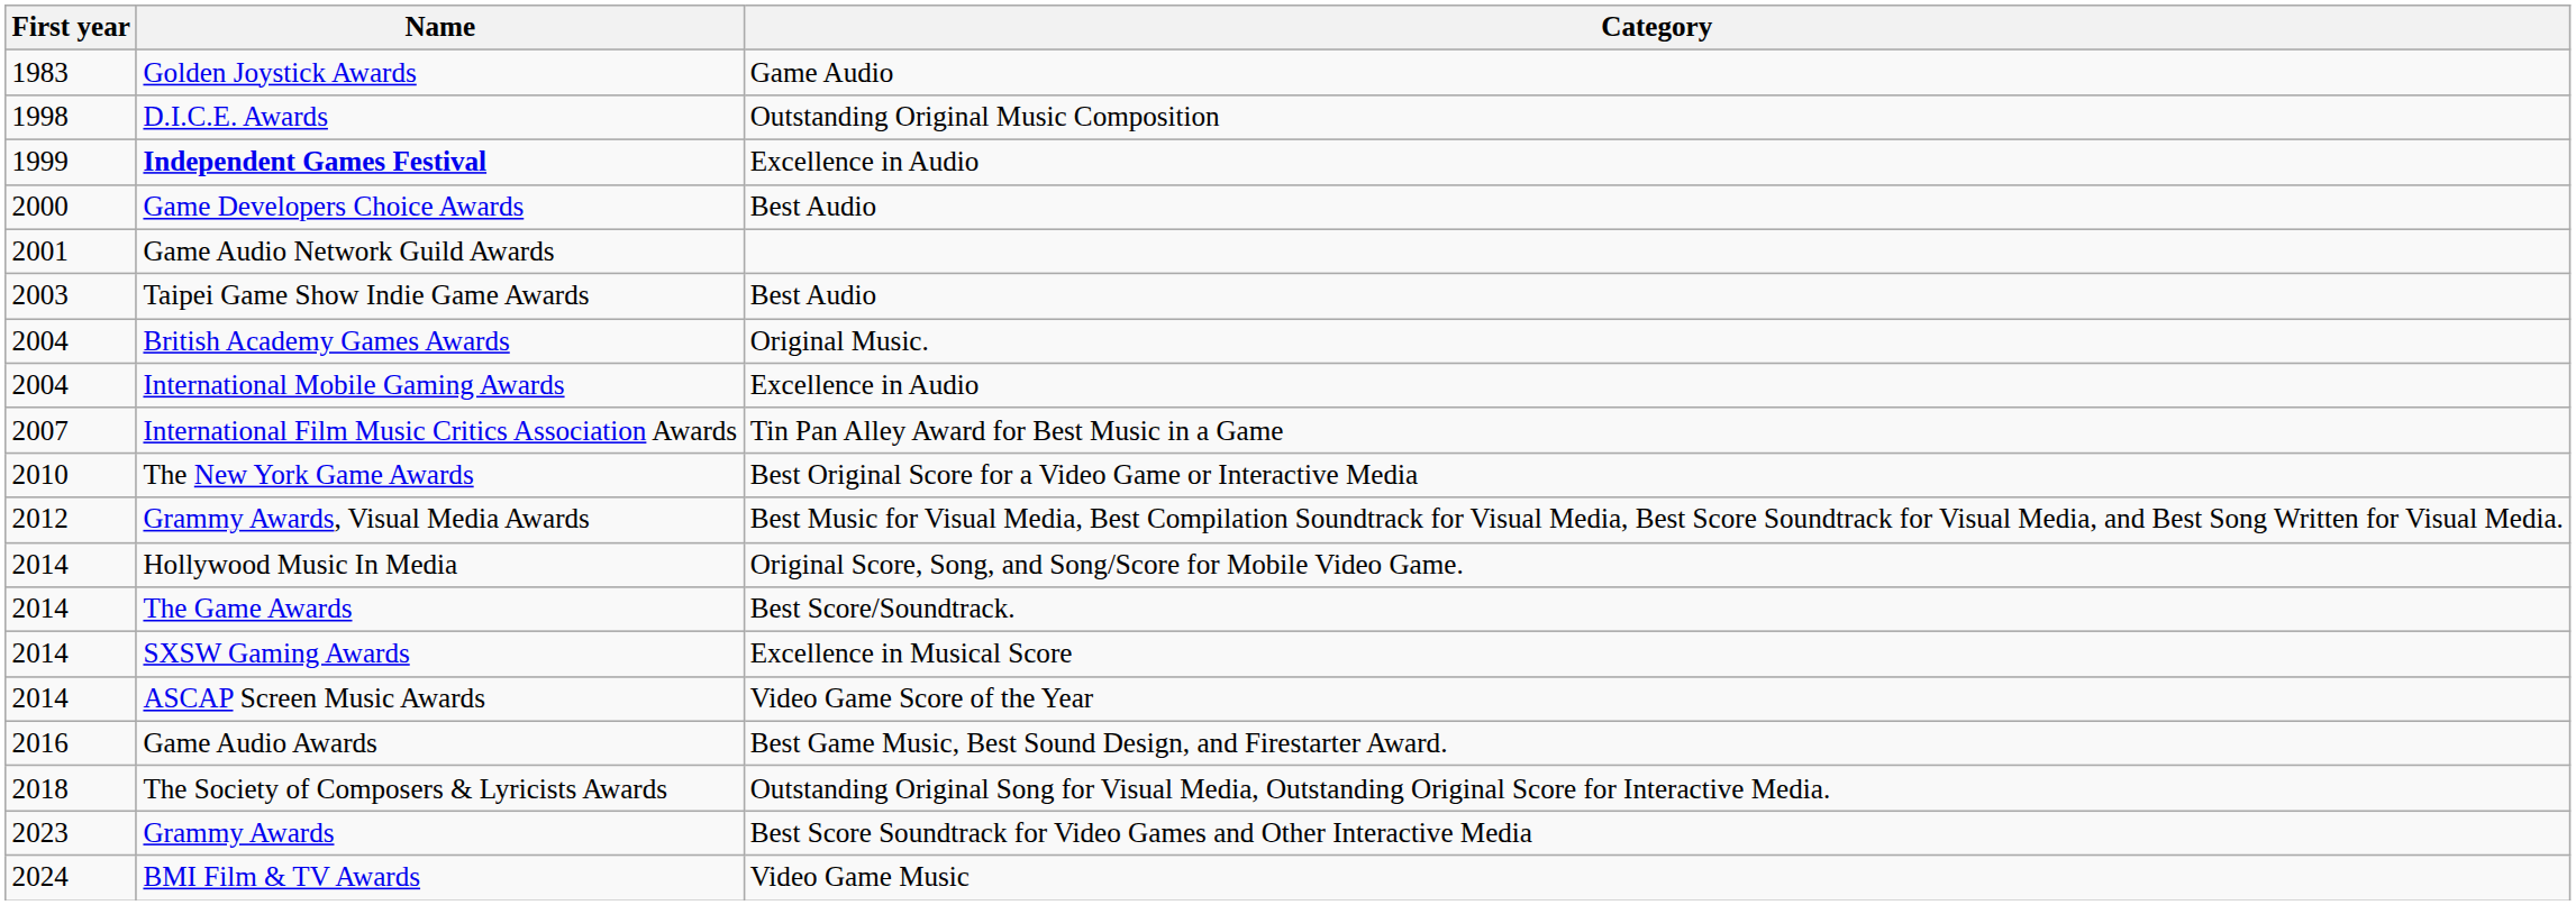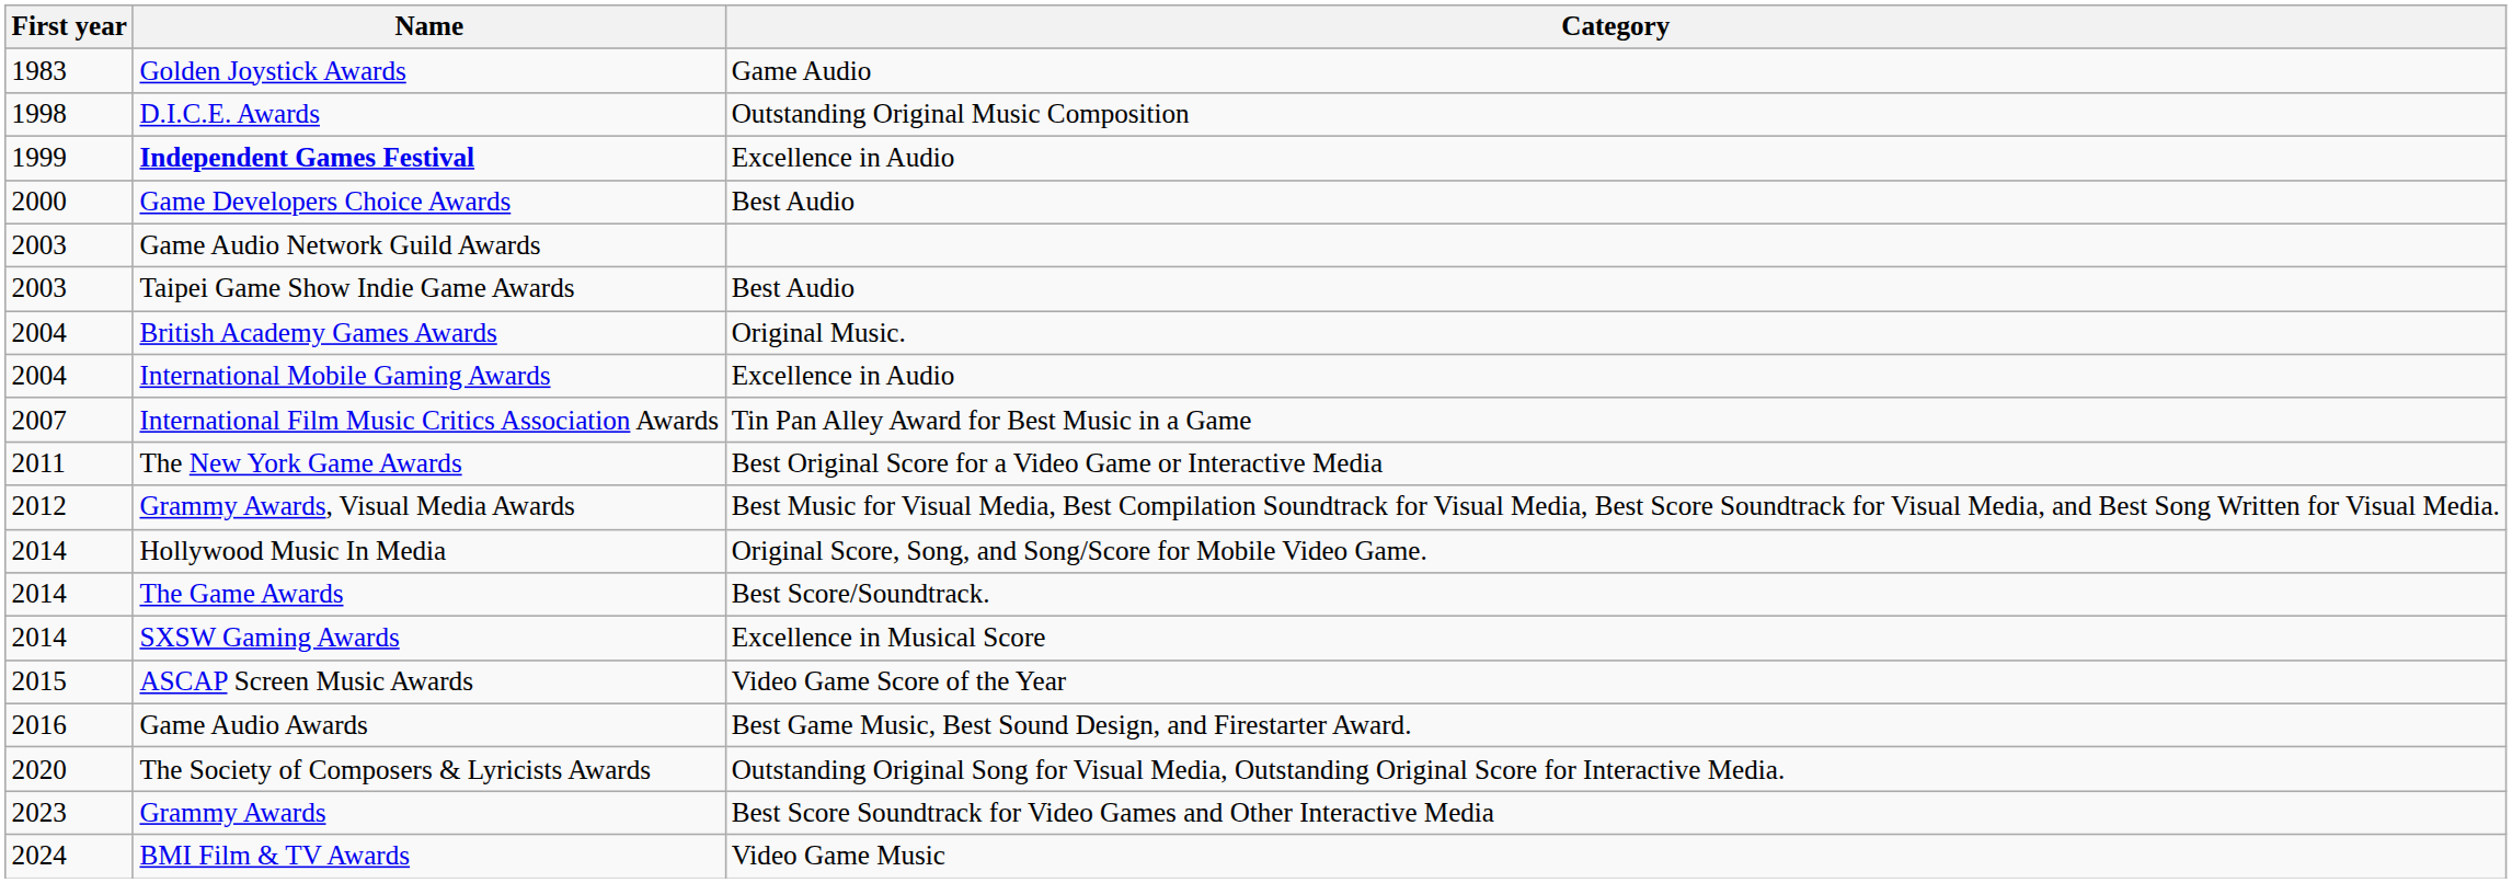 <table class="wikitable"3>
 <tr>
 <th>First year</th>
 <th>Name</th>
 <th>Category</th>
 </tr>
 <tr>
 <td>1983</td>
 <td><a href='#'>Golden Joystick Awards</a></td>
 <td>Game Audio</td>
 </tr>
 <tr>
 <td>1998</td>
 <td><a href='#'>D.I.C.E. Awards</a></td>
 <td>Outstanding Original Music Composition</td>
 </tr>
 <tr>
 <td>1999</td>
 <td><strong><a href='#'>Independent Games Festival</a></strong></td>
 <td>Excellence in Audio</td>
 </tr>
 <tr>
 <td>2000</td>
 <td><a href='#'>Game Developers Choice Awards</a></td>
 <td>Best Audio</td>
 </tr>
 <tr>
-<td>2001</td>
+<td>2003</td>
 <td>Game Audio Network Guild Awards</td>
 <td></td>
 </tr>
 <tr>
 <td>2003</td>
 <td>Taipei Game Show Indie Game Awards</td>
 <td>Best Audio</td>
 </tr>
 <tr>
 <td>2004</td>
 <td><a href='#'>British Academy Games Awards</a></td>
 <td>Original Music.</td>
 </tr>
 <tr>
 <td>2004</td>
 <td><a href='#'>International Mobile Gaming Awards</a></td>
 <td>Excellence in Audio</td>
 </tr>
 <tr>
 <td>2007</td>
 <td><a href='#'>International Film Music Critics Association</a> Awards</td>
 <td>Tin Pan Alley Award for Best Music in a Game</td>
 </tr>
 <tr>
-<td>2010</td>
+<td>2011</td>
 <td>The <a href='#'>New York Game Awards</a></td>
 <td>Best Original Score for a Video Game or Interactive Media</td>
 </tr>
 <tr>
 <td>2012</td>
 <td><a href='#'>Grammy Awards</a>, Visual Media Awards</td>
 <td>Best Music for Visual Media, Best Compilation Soundtrack for Visual Media, Best Score Soundtrack for Visual Media, and Best Song Written for Visual Media.</td>
 </tr>
 <tr>
 <td>2014</td>
 <td>Hollywood Music In Media</td>
 <td>Original Score, Song, and Song/Score for Mobile Video Game.</td>
 </tr>
 <tr>
 <td>2014</td>
 <td><a href='#'>The Game Awards</a></td>
 <td>Best Score/Soundtrack.</td>
 </tr>
 <tr>
 <td>2014</td>
 <td><a href='#'>SXSW Gaming Awards</a></td>
 <td>Excellence in Musical Score</td>
 </tr>
 <tr>
-<td>2014</td>
+<td>2015</td>
 <td><a href='#'>ASCAP</a> Screen Music Awards</td>
 <td>Video Game Score of the Year</td>
 </tr>
 <tr>
 <td>2016</td>
 <td>Game Audio Awards</td>
 <td>Best Game Music, Best Sound Design, and Firestarter Award.</td>
 </tr>
 <tr>
-<td>2018</td>
+<td>2020</td>
 <td>The Society of Composers & Lyricists Awards</td>
 <td>Outstanding Original Song for Visual Media, Outstanding Original Score for Interactive Media.</td>
 </tr>
 <tr>
 <td>2023</td>
 <td><a href='#'>Grammy Awards</a></td>
 <td>Best Score Soundtrack for Video Games and Other Interactive Media</td>
 </tr>
 <tr>
 <td>2024</td>
 <td><a href='#'>BMI Film & TV Awards</a></td>
 <td>Video Game Music</td>
 </tr>
 </table>
